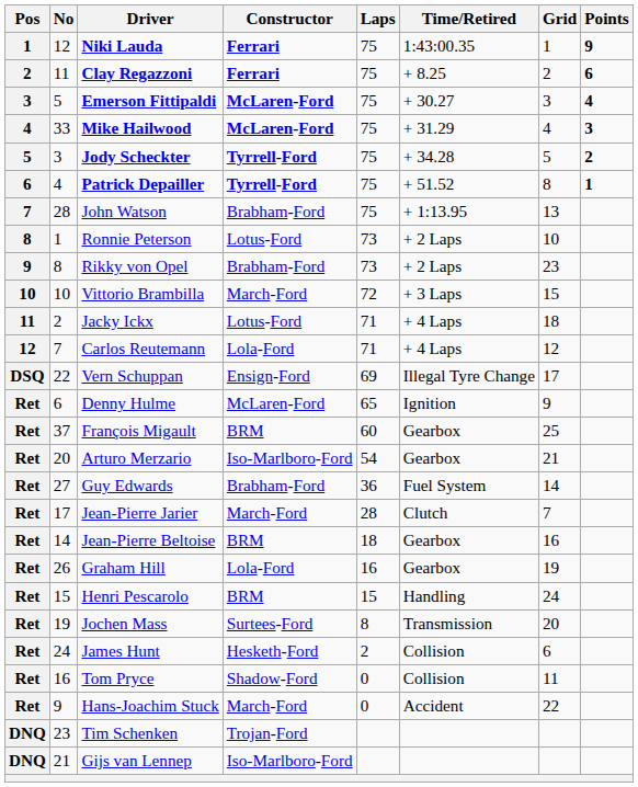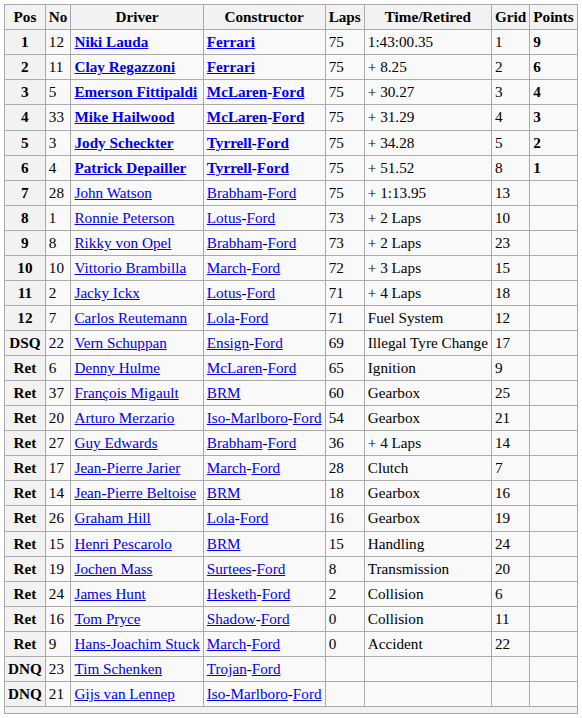 <table class="wikitable" style="font-size: 95%">
 <tr>
 <th>Pos</th>
 <th>No</th>
 <th>Driver</th>
 <th>Constructor</th>
 <th>Laps</th>
 <th>Time/Retired</th>
 <th>Grid</th>
 <th>Points</th>
 </tr>
 <tr>
 <th>1</th>
 <td>12</td>
 <td> <strong><a href='#'>Niki Lauda</a></strong></td>
 <td><strong><a href='#'>Ferrari</a></strong></td>
 <td>75</td>
 <td>1:43:00.35</td>
 <td>1</td>
 <td><strong>9</strong></td>
 </tr>
 <tr>
 <th>2</th>
 <td>11</td>
 <td> <strong><a href='#'>Clay Regazzoni</a></strong></td>
 <td><strong><a href='#'>Ferrari</a></strong></td>
 <td>75</td>
 <td>+ 8.25</td>
 <td>2</td>
 <td><strong>6</strong></td>
 </tr>
 <tr>
 <th>3</th>
 <td>5</td>
 <td> <strong><a href='#'>Emerson Fittipaldi</a></strong></td>
 <td><strong><a href='#'>McLaren</a>-<a href='#'>Ford</a></strong></td>
 <td>75</td>
 <td>+ 30.27</td>
 <td>3</td>
 <td><strong>4</strong></td>
 </tr>
 <tr>
 <th>4</th>
 <td>33</td>
 <td> <strong><a href='#'>Mike Hailwood</a></strong></td>
 <td><strong><a href='#'>McLaren</a>-<a href='#'>Ford</a></strong></td>
 <td>75</td>
 <td>+ 31.29</td>
 <td>4</td>
 <td><strong>3</strong></td>
 </tr>
 <tr>
 <th>5</th>
 <td>3</td>
 <td> <strong><a href='#'>Jody Scheckter</a></strong></td>
 <td><strong><a href='#'>Tyrrell</a>-<a href='#'>Ford</a></strong></td>
 <td>75</td>
 <td>+ 34.28</td>
 <td>5</td>
 <td><strong>2</strong></td>
 </tr>
 <tr>
 <th>6</th>
 <td>4</td>
 <td> <strong><a href='#'>Patrick Depailler</a></strong></td>
 <td><strong><a href='#'>Tyrrell</a>-<a href='#'>Ford</a></strong></td>
 <td>75</td>
 <td>+ 51.52</td>
 <td>8</td>
 <td><strong>1</strong></td>
 </tr>
 <tr>
 <th>7</th>
 <td>28</td>
 <td> <a href='#'>John Watson</a></td>
 <td><a href='#'>Brabham</a>-<a href='#'>Ford</a></td>
 <td>75</td>
 <td>+ 1:13.95</td>
 <td>13</td>
 <td> </td>
 </tr>
 <tr>
 <th>8</th>
 <td>1</td>
 <td> <a href='#'>Ronnie Peterson</a></td>
 <td><a href='#'>Lotus</a>-<a href='#'>Ford</a></td>
 <td>73</td>
 <td>+ 2 Laps</td>
 <td>10</td>
 <td> </td>
 </tr>
 <tr>
 <th>9</th>
 <td>8</td>
 <td> <a href='#'>Rikky von Opel</a></td>
 <td><a href='#'>Brabham</a>-<a href='#'>Ford</a></td>
 <td>73</td>
 <td>+ 2 Laps</td>
 <td>23</td>
 <td> </td>
 </tr>
 <tr>
 <th>10</th>
 <td>10</td>
 <td> <a href='#'>Vittorio Brambilla</a></td>
 <td><a href='#'>March</a>-<a href='#'>Ford</a></td>
 <td>72</td>
 <td>+ 3 Laps</td>
 <td>15</td>
 <td> </td>
 </tr>
 <tr>
 <th>11</th>
 <td>2</td>
 <td> <a href='#'>Jacky Ickx</a></td>
 <td><a href='#'>Lotus</a>-<a href='#'>Ford</a></td>
 <td>71</td>
 <td>+ 4 Laps</td>
 <td>18</td>
 <td> </td>
 </tr>
 <tr>
 <th>12</th>
 <td>7</td>
 <td> <a href='#'>Carlos Reutemann</a></td>
 <td><a href='#'>Lola</a>-<a href='#'>Ford</a></td>
 <td>71</td>
-<td>+ 4 Laps</td>
+<td>Fuel System</td>
 <td>12</td>
 <td> </td>
 </tr>
 <tr>
 <th>DSQ</th>
 <td>22</td>
 <td> <a href='#'>Vern Schuppan</a></td>
 <td><a href='#'>Ensign</a>-<a href='#'>Ford</a></td>
 <td>69</td>
 <td>Illegal Tyre Change</td>
 <td>17</td>
 <td> </td>
 </tr>
 <tr>
 <th>Ret</th>
 <td>6</td>
 <td> <a href='#'>Denny Hulme</a></td>
 <td><a href='#'>McLaren</a>-<a href='#'>Ford</a></td>
 <td>65</td>
 <td>Ignition</td>
 <td>9</td>
 <td> </td>
 </tr>
 <tr>
 <th>Ret</th>
 <td>37</td>
 <td> <a href='#'>François Migault</a></td>
 <td><a href='#'>BRM</a></td>
 <td>60</td>
 <td>Gearbox</td>
 <td>25</td>
 <td> </td>
 </tr>
 <tr>
 <th>Ret</th>
 <td>20</td>
 <td> <a href='#'>Arturo Merzario</a></td>
 <td><a href='#'>Iso-Marlboro</a>-<a href='#'>Ford</a></td>
 <td>54</td>
 <td>Gearbox</td>
 <td>21</td>
 <td> </td>
 </tr>
 <tr>
 <th>Ret</th>
 <td>27</td>
 <td> <a href='#'>Guy Edwards</a></td>
 <td><a href='#'>Brabham</a>-<a href='#'>Ford</a></td>
 <td>36</td>
-<td>Fuel System</td>
+<td>+ 4 Laps</td>
 <td>14</td>
 <td> </td>
 </tr>
 <tr>
 <th>Ret</th>
 <td>17</td>
 <td> <a href='#'>Jean-Pierre Jarier</a></td>
 <td><a href='#'>March</a>-<a href='#'>Ford</a></td>
 <td>28</td>
 <td>Clutch</td>
 <td>7</td>
 <td> </td>
 </tr>
 <tr>
 <th>Ret</th>
 <td>14</td>
 <td> <a href='#'>Jean-Pierre Beltoise</a></td>
 <td><a href='#'>BRM</a></td>
 <td>18</td>
 <td>Gearbox</td>
 <td>16</td>
 <td> </td>
 </tr>
 <tr>
 <th>Ret</th>
 <td>26</td>
 <td> <a href='#'>Graham Hill</a></td>
 <td><a href='#'>Lola</a>-<a href='#'>Ford</a></td>
 <td>16</td>
 <td>Gearbox</td>
 <td>19</td>
 <td> </td>
 </tr>
 <tr>
 <th>Ret</th>
 <td>15</td>
 <td> <a href='#'>Henri Pescarolo</a></td>
 <td><a href='#'>BRM</a></td>
 <td>15</td>
 <td>Handling</td>
 <td>24</td>
 <td> </td>
 </tr>
 <tr>
 <th>Ret</th>
 <td>19</td>
 <td> <a href='#'>Jochen Mass</a></td>
 <td><a href='#'>Surtees</a>-<a href='#'>Ford</a></td>
 <td>8</td>
 <td>Transmission</td>
 <td>20</td>
 <td> </td>
 </tr>
 <tr>
 <th>Ret</th>
 <td>24</td>
 <td> <a href='#'>James Hunt</a></td>
 <td><a href='#'>Hesketh</a>-<a href='#'>Ford</a></td>
 <td>2</td>
 <td>Collision</td>
 <td>6</td>
 <td> </td>
 </tr>
 <tr>
 <th>Ret</th>
 <td>16</td>
 <td> <a href='#'>Tom Pryce</a></td>
 <td><a href='#'>Shadow</a>-<a href='#'>Ford</a></td>
 <td>0</td>
 <td>Collision</td>
 <td>11</td>
 <td> </td>
 </tr>
 <tr>
 <th>Ret</th>
 <td>9</td>
 <td> <a href='#'>Hans-Joachim Stuck</a></td>
 <td><a href='#'>March</a>-<a href='#'>Ford</a></td>
 <td>0</td>
 <td>Accident</td>
 <td>22</td>
 <td> </td>
 </tr>
 <tr>
 <th>DNQ</th>
 <td>23</td>
 <td> <a href='#'>Tim Schenken</a></td>
 <td><a href='#'>Trojan</a>-<a href='#'>Ford</a></td>
 <td> </td>
 <td></td>
 <td></td>
 <td> </td>
 </tr>
 <tr>
 <th>DNQ</th>
 <td>21</td>
 <td> <a href='#'>Gijs van Lennep</a></td>
 <td><a href='#'>Iso-Marlboro</a>-<a href='#'>Ford</a></td>
 <td> </td>
 <td> </td>
 <td> </td>
 <td> </td>
 </tr>
 <tr>
 <th colspan="8"></th>
 </tr>
 </table>
